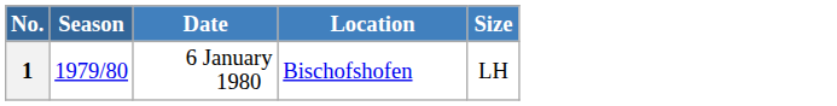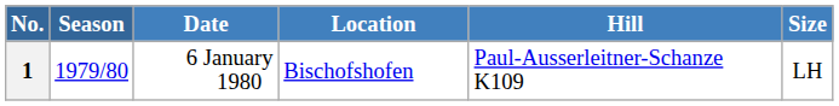 <table class="wikitable sortable" style="font-size:86%; line-height:15px; text-align:left; border:grey solid 1px; border-collapse:collapse; background:#ffffff;">
 <tr style="background:#efefef;">
 <th style="background-color:#369; color:white; width:10px;">No.</th>
 <th style="background-color:#369; color:white;  width:30px;">Season</th>
 <th style="background-color:#4180be; color:white; width:82px;">Date</th>
 <th style="background-color:#4180be; color:white; width:110px;">Location</th>
+<th style="background-color:#4180be; color:white; width:185px;">Hill</th>
 <th style="background-color:#4180be; color:white; width:25px;">Size</th>
 </tr>
 <tr>
 <th scope=row style="text-align:center;">1</th>
 <td align=center><a href='#'>1979/80</a></td>
 <td align=right>6 January 1980  </td>
 <td> <a href='#'>Bischofshofen</a></td>
+<td><a href='#'>Paul-Ausserleitner-Schanze</a> K109</td>
 <td align=center>LH</td>
 </tr>
 </table>
